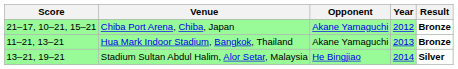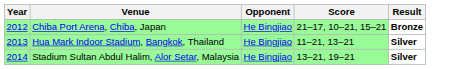 <table class="sortable wikitable" style="font-size: 90%;">
 <tr>
-<th>Score</th>
+<th>Year</th>
 <th>Venue</th>
 <th>Opponent</th>
-<th>Year</th>
+<th>Score</th>
 <th>Result</th>
 </tr>
 <tr style="background:#98FB98">
+<td align="center"><a href='#'>2012</a></td>
+<td align="left"><a href='#'>Chiba Port Arena</a>, <a href='#'>Chiba</a>, Japan</td>
+<td align="left"> <a href='#'>He Bingjiao</a></td>
 <td align="left">21–17, 10–21, 15–21</td>
-<td align="left"><a href='#'>Chiba Port Arena</a>, <a href='#'>Chiba</a>, Japan</td>
-<td align="left"> <a href='#'>Akane Yamaguchi</a></td>
-<td align="center"><a href='#'>2012</a></td>
 <td style="text-align:left; background:white"> <strong>Bronze</strong></td>
 </tr>
 <tr style="background:#98FB98">
+<td align="center"><a href='#'>2013</a></td>
+<td align="left"><a href='#'>Hua Mark Indoor Stadium</a>, <a href='#'>Bangkok</a>, Thailand</td>
+<td align="left"> <a href='#'>He Bingjiao</a></td>
 <td align="left">11–21, 13–21</td>
-<td align="left"><a href='#'>Hua Mark Indoor Stadium</a>, <a href='#'>Bangkok</a>, Thailand</td>
-<td align="left"> Akane Yamaguchi</td>
-<td align="center"><a href='#'>2013</a></td>
-<td style="text-align:left; background:white"> <strong>Bronze</strong></td>
+<td style="text-align:left; background:white"> <strong>Silver</strong></td>
 </tr>
 <tr style="background:#98FB98">
-<td align="left">13–21, 19–21</td>
+<td align="center"><a href='#'>2014</a></td>
 <td align="left">Stadium Sultan Abdul Halim, <a href='#'>Alor Setar</a>, Malaysia</td>
 <td align="left"> <a href='#'>He Bingjiao</a></td>
-<td align="center"><a href='#'>2014</a></td>
+<td align="left">13–21, 19–21</td>
 <td style="text-align:left; background:white"> <strong>Silver</strong></td>
 </tr>
 </table>
